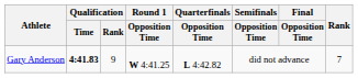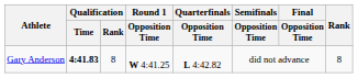 <table class="wikitable" style="font-size:90%;text-align:center;">
 <tr>
 <th rowspan=2>Athlete</th>
 <th colspan=2>Qualification</th>
 <th>Round 1</th>
 <th>Quarterfinals</th>
 <th>Semifinals</th>
 <th>Final</th>
 <th rowspan=2>Rank</th>
 </tr>
 <tr style="font-size:95%">
 <th>Time</th>
 <th>Rank</th>
 <th>Opposition<br>Time</th>
 <th>Opposition<br>Time</th>
 <th>Opposition<br>Time</th>
 <th>Opposition<br>Time</th>
 </tr>
 <tr>
 <td align=left><a href='#'>Gary Anderson</a></td>
 <td><strong>4:41.83</strong></td>
-<td>9</td>
+<td>8</td>
 <td><br><strong>W</strong> 4:41.25</td>
 <td><br><strong>L</strong> 4:42.82</td>
 <td colspan=2>did not advance</td>
-<td>7</td>
+<td>8</td>
 </tr>
 </table>
